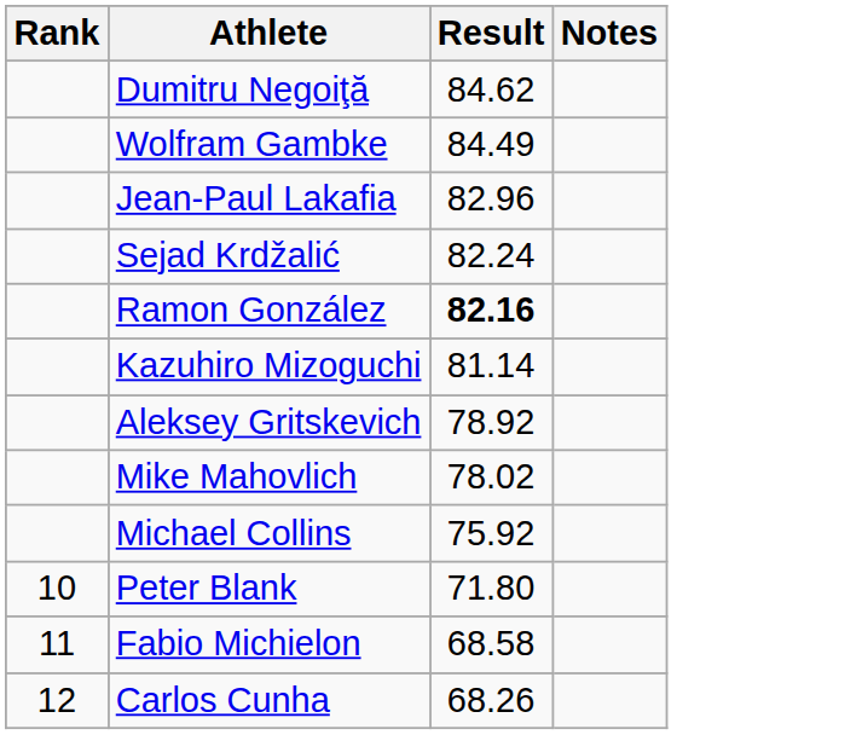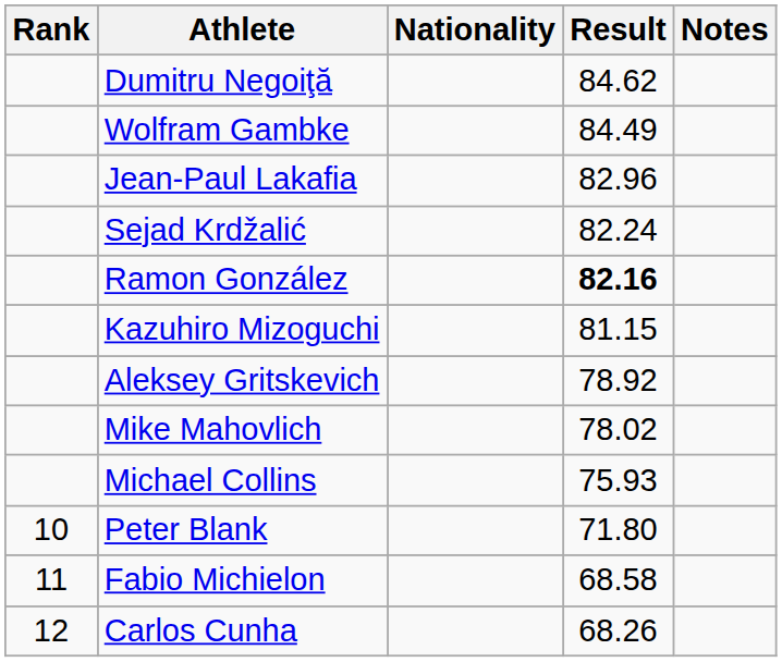 <table class="wikitable sortable" style="text-align:center">
 <tr>
 <th>Rank</th>
 <th>Athlete</th>
+<th>Nationality</th>
 <th>Result</th>
 <th>Notes</th>
 </tr>
 <tr>
 <td></td>
 <td align=left><a href='#'>Dumitru Negoiţă</a></td>
+<td align=left></td>
 <td>84.62</td>
 <td></td>
 </tr>
 <tr>
 <td></td>
 <td align=left><a href='#'>Wolfram Gambke</a></td>
+<td align=left></td>
 <td>84.49</td>
 <td></td>
 </tr>
 <tr>
 <td></td>
 <td align=left><a href='#'>Jean-Paul Lakafia</a></td>
+<td align=left></td>
 <td>82.96</td>
 <td></td>
 </tr>
 <tr>
 <td></td>
 <td align=left><a href='#'>Sejad Krdžalić</a></td>
+<td align=left></td>
 <td>82.24</td>
 <td></td>
 </tr>
 <tr>
 <td></td>
 <td align=left><a href='#'>Ramon González</a></td>
+<td align=left></td>
 <td><strong>82.16</strong></td>
 <td></td>
 </tr>
 <tr>
 <td></td>
 <td align=left><a href='#'>Kazuhiro Mizoguchi</a></td>
-<td>81.14</td>
+<td align=left></td>
+<td>81.15</td>
 <td></td>
 </tr>
 <tr>
 <td></td>
 <td align=left><a href='#'>Aleksey Gritskevich</a></td>
+<td align=left></td>
 <td>78.92</td>
 <td></td>
 </tr>
 <tr>
 <td></td>
 <td align=left><a href='#'>Mike Mahovlich</a></td>
+<td align=left></td>
 <td>78.02</td>
 <td></td>
 </tr>
 <tr>
 <td></td>
 <td align=left><a href='#'>Michael Collins</a></td>
-<td>75.92</td>
+<td align=left></td>
+<td>75.93</td>
 <td></td>
 </tr>
 <tr>
 <td>10</td>
 <td align=left><a href='#'>Peter Blank</a></td>
+<td align=left></td>
 <td>71.80</td>
 <td></td>
 </tr>
 <tr>
 <td>11</td>
 <td align=left><a href='#'>Fabio Michielon</a></td>
+<td align=left></td>
 <td>68.58</td>
 <td></td>
 </tr>
 <tr>
 <td>12</td>
 <td align=left><a href='#'>Carlos Cunha</a></td>
+<td align=left></td>
 <td>68.26</td>
 <td></td>
 </tr>
 </table>
